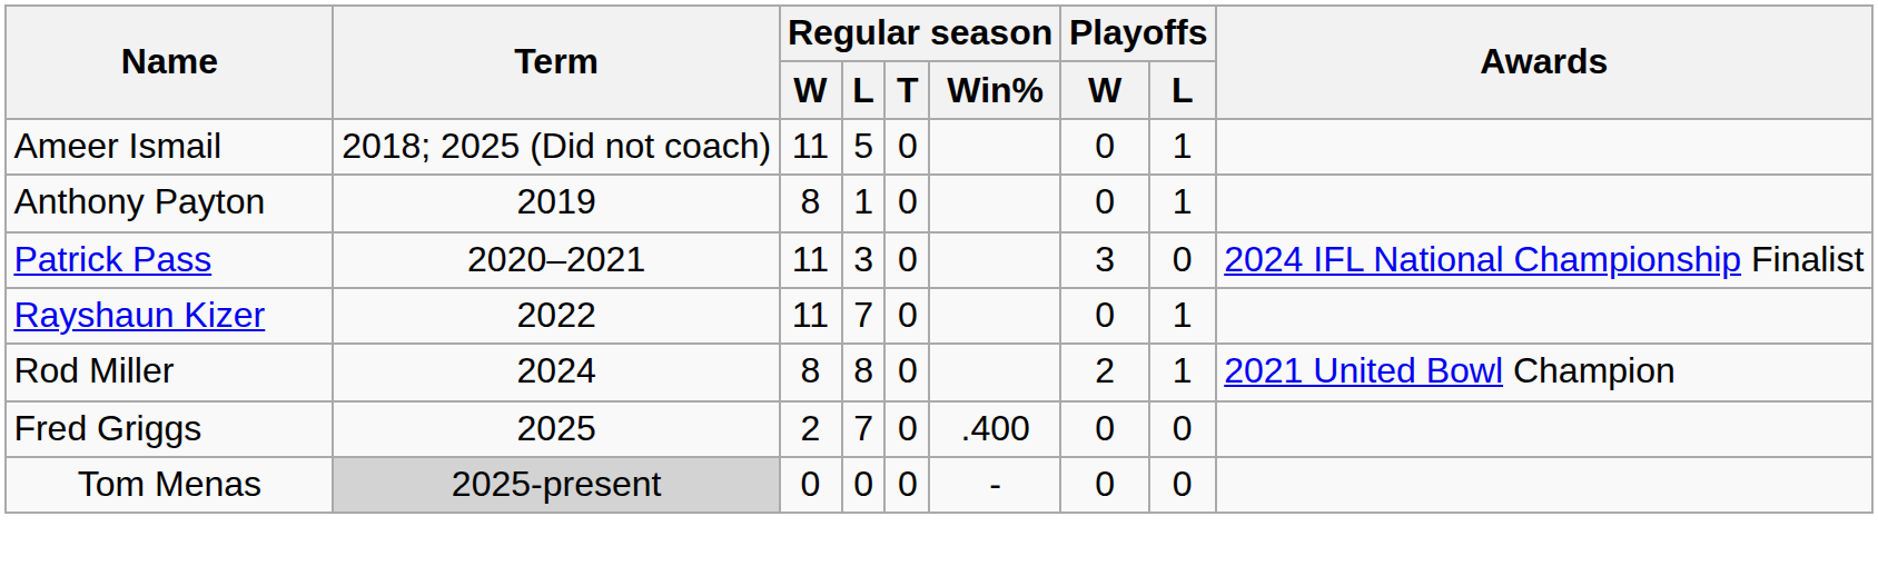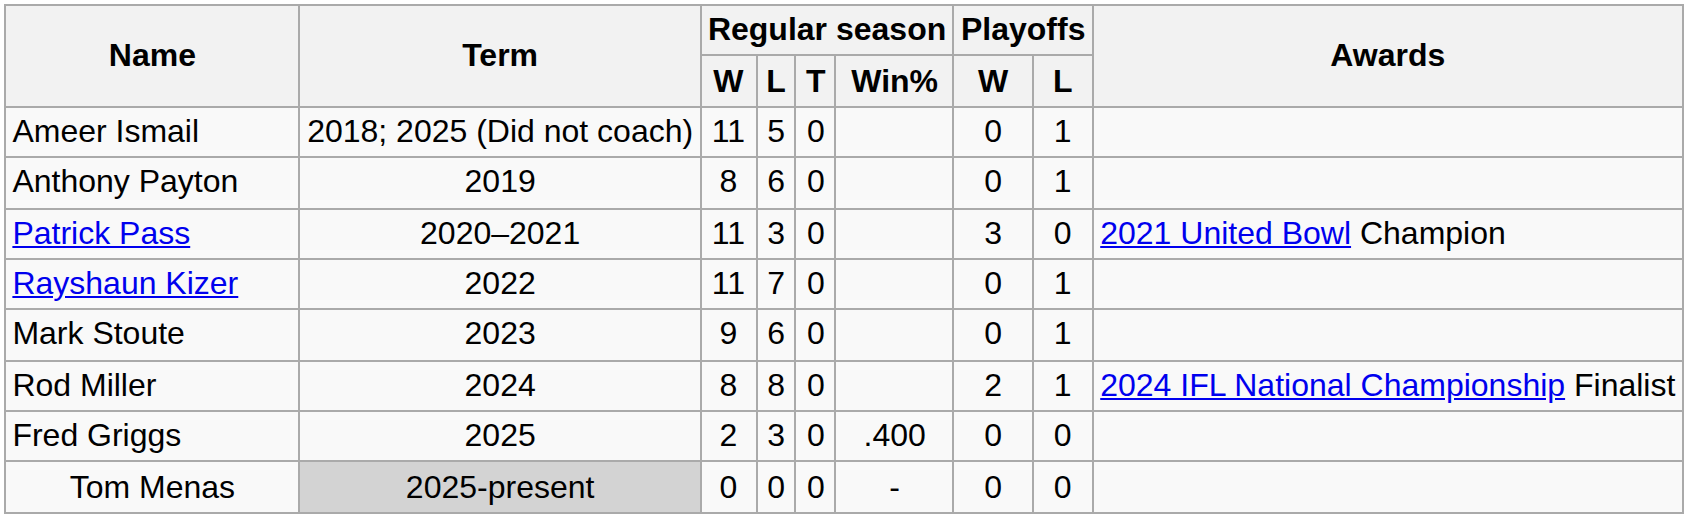 <table class="wikitable" style="text-align:center">
 <tr>
 <th rowspan="2" style="width:140px;">Name</th>
 <th rowspan="2">Term</th>
 <th colspan="4">Regular season</th>
 <th colspan="2">Playoffs</th>
 <th rowspan="2">Awards</th>
 </tr>
 <tr>
 <th>W</th>
 <th>L</th>
 <th>T</th>
 <th>Win%</th>
 <th>W</th>
 <th>L</th>
 </tr>
 <tr>
 <td align=left>Ameer Ismail</td>
 <td>2018; 2025 (Did not coach)</td>
 <td>11</td>
 <td>5</td>
 <td>0</td>
 <td></td>
 <td>0</td>
 <td>1</td>
 <td></td>
 </tr>
 <tr>
 <td align=left>Anthony Payton</td>
 <td>2019</td>
 <td>8</td>
-<td>1</td>
+<td>6</td>
 <td>0</td>
 <td></td>
 <td>0</td>
 <td>1</td>
 <td></td>
 </tr>
 <tr>
 <td align=left><a href='#'>Patrick Pass</a></td>
 <td>2020–2021</td>
 <td>11</td>
 <td>3</td>
 <td>0</td>
 <td></td>
 <td>3</td>
 <td>0</td>
-<td align=left><a href='#'>2024 IFL National Championship</a> Finalist</td>
+<td align=left><a href='#'>2021 United Bowl</a> Champion</td>
 </tr>
 <tr>
 <td align=left><a href='#'>Rayshaun Kizer</a></td>
 <td>2022</td>
 <td>11</td>
 <td>7</td>
+<td>0</td>
+<td></td>
+<td>0</td>
+<td>1</td>
+<td></td>
+</tr>
+<tr>
+<td align=left>Mark Stoute</td>
+<td>2023</td>
+<td>9</td>
+<td>6</td>
 <td>0</td>
 <td></td>
 <td>0</td>
 <td>1</td>
 <td></td>
 </tr>
 <tr>
 <td align=left>Rod Miller</td>
 <td>2024</td>
 <td>8</td>
 <td>8</td>
 <td>0</td>
 <td></td>
 <td>2</td>
 <td>1</td>
-<td align=left><a href='#'>2021 United Bowl</a> Champion</td>
+<td align=left><a href='#'>2024 IFL National Championship</a> Finalist</td>
 </tr>
 <tr>
 <td align=left>Fred Griggs</td>
 <td>2025</td>
 <td>2</td>
-<td>7</td>
+<td>3</td>
 <td>0</td>
 <td>.400</td>
 <td>0</td>
 <td>0</td>
 <td></td>
 </tr>
 <tr>
 <td>Tom Menas</td>
 <td style="background: lightgrey;">2025-present</td>
 <td>0</td>
 <td>0</td>
 <td>0</td>
 <td>-</td>
 <td>0</td>
 <td>0</td>
 <td></td>
 </tr>
 </table>
